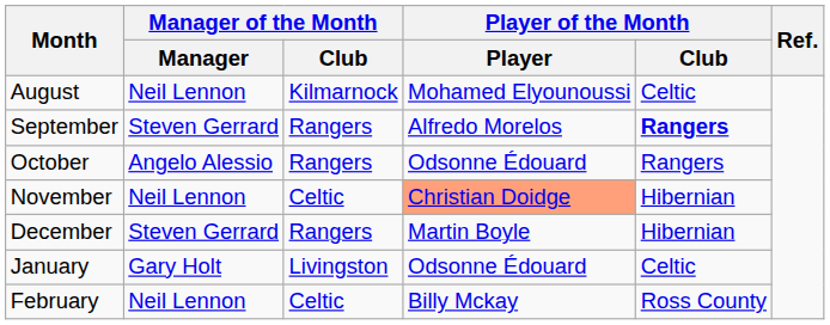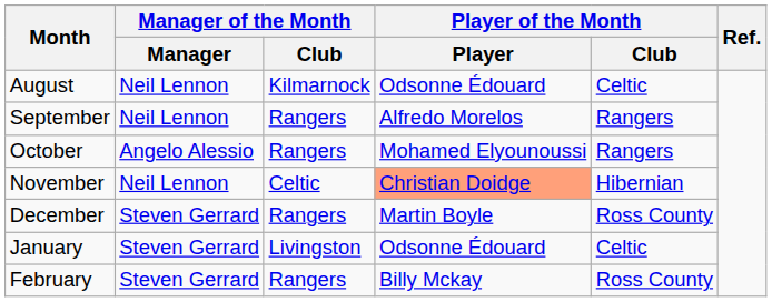 <table class="wikitable">
 <tr>
 <th rowspan="2">Month</th>
 <th colspan="2"><a href='#'>Manager of the Month</a></th>
 <th colspan="2"><a href='#'>Player of the Month</a></th>
 <th rowspan="2">Ref.</th>
 </tr>
 <tr>
 <th>Manager</th>
 <th>Club</th>
 <th>Player</th>
 <th>Club</th>
 </tr>
 <tr>
 <td>August</td>
 <td> <a href='#'>Neil Lennon</a></td>
 <td><a href='#'>Kilmarnock</a></td>
-<td> <a href='#'>Mohamed Elyounoussi</a></td>
+<td> <a href='#'>Odsonne Édouard</a></td>
 <td><a href='#'>Celtic</a></td>
 <td rowspan="9"></td>
 </tr>
 <tr>
 <td>September</td>
-<td> <a href='#'>Steven Gerrard</a></td>
+<td> <a href='#'>Neil Lennon</a></td>
 <td><a href='#'>Rangers</a></td>
 <td> <a href='#'>Alfredo Morelos</a></td>
-<td><strong><a href='#'>Rangers</a></strong></td>
+<td><a href='#'>Rangers</a></td>
 </tr>
 <tr>
 <td>October</td>
 <td> <a href='#'>Angelo Alessio</a></td>
 <td><a href='#'>Rangers</a></td>
-<td> <a href='#'>Odsonne Édouard</a></td>
+<td> <a href='#'>Mohamed Elyounoussi</a></td>
 <td><a href='#'>Rangers</a></td>
 </tr>
 <tr>
 <td>November</td>
 <td> <a href='#'>Neil Lennon</a></td>
 <td><a href='#'>Celtic</a></td>
 <td style="background: lightsalmon;"> <a href='#'>Christian Doidge</a></td>
 <td><a href='#'>Hibernian</a></td>
 </tr>
 <tr>
 <td>December</td>
 <td> <a href='#'>Steven Gerrard</a></td>
 <td><a href='#'>Rangers</a></td>
 <td> <a href='#'>Martin Boyle</a></td>
-<td><a href='#'>Hibernian</a></td>
+<td><a href='#'>Ross County</a></td>
 </tr>
 <tr>
 <td>January</td>
-<td> <a href='#'>Gary Holt</a></td>
+<td> <a href='#'>Steven Gerrard</a></td>
 <td><a href='#'>Livingston</a></td>
 <td> <a href='#'>Odsonne Édouard</a></td>
 <td><a href='#'>Celtic</a></td>
 </tr>
 <tr>
 <td>February</td>
-<td> <a href='#'>Neil Lennon</a></td>
-<td><a href='#'>Celtic</a></td>
+<td> <a href='#'>Steven Gerrard</a></td>
+<td><a href='#'>Rangers</a></td>
 <td> <a href='#'>Billy Mckay</a></td>
 <td><a href='#'>Ross County</a></td>
 </tr>
 </table>
